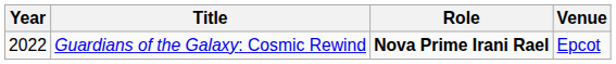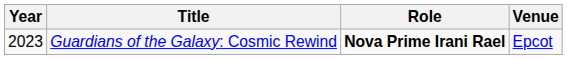 <table class="wikitable">
 <tr>
 <th>Year</th>
 <th>Title</th>
 <th>Role</th>
 <th>Venue</th>
 </tr>
 <tr>
-<td>2022</td>
+<td>2023</td>
 <td><a href='#'><em>Guardians of the Galaxy</em>: Cosmic Rewind</a></td>
 <td><strong>Nova Prime Irani Rael</strong></td>
 <td><a href='#'>Epcot</a></td>
 </tr>
 </table>
